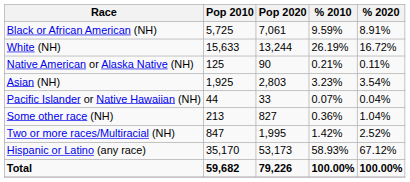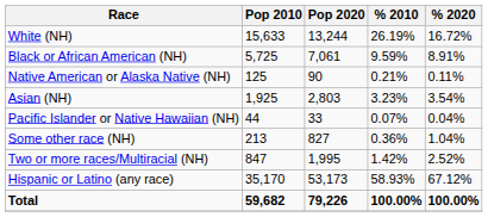 <table class="wikitable">
 <tr>
 <th>Race</th>
 <th>Pop 2010</th>
 <th>Pop 2020</th>
 <th>% 2010</th>
 <th>% 2020</th>
 </tr>
 <tr>
+<td><a href='#'>White</a> (NH)</td>
+<td>15,633</td>
+<td>13,244</td>
+<td>26.19%</td>
+<td>16.72%</td>
+</tr>
+<tr>
 <td><a href='#'>Black or African American</a> (NH)</td>
 <td>5,725</td>
 <td>7,061</td>
 <td>9.59%</td>
 <td>8.91%</td>
-</tr>
-<tr>
-<td><a href='#'>White</a> (NH)</td>
-<td>15,633</td>
-<td>13,244</td>
-<td>26.19%</td>
-<td>16.72%</td>
 </tr>
 <tr>
 <td><a href='#'>Native American</a> or <a href='#'>Alaska Native</a> (NH)</td>
 <td>125</td>
 <td>90</td>
 <td>0.21%</td>
 <td>0.11%</td>
 </tr>
 <tr>
 <td><a href='#'>Asian</a> (NH)</td>
 <td>1,925</td>
 <td>2,803</td>
 <td>3.23%</td>
 <td>3.54%</td>
 </tr>
 <tr>
 <td><a href='#'>Pacific Islander</a> or <a href='#'>Native Hawaiian</a> (NH)</td>
 <td>44</td>
 <td>33</td>
 <td>0.07%</td>
 <td>0.04%</td>
 </tr>
 <tr>
 <td><a href='#'>Some other race</a> (NH)</td>
 <td>213</td>
 <td>827</td>
 <td>0.36%</td>
 <td>1.04%</td>
 </tr>
 <tr>
 <td><a href='#'>Two or more races/Multiracial</a> (NH)</td>
 <td>847</td>
 <td>1,995</td>
 <td>1.42%</td>
 <td>2.52%</td>
 </tr>
 <tr>
 <td><a href='#'>Hispanic or Latino</a> (any race)</td>
 <td>35,170</td>
 <td>53,173</td>
 <td>58.93%</td>
 <td>67.12%</td>
 </tr>
 <tr>
 <td><strong>Total</strong></td>
 <td><strong>59,682</strong></td>
 <td><strong>79,226</strong></td>
 <td><strong>100.00%</strong></td>
 <td><strong>100.00%</strong></td>
 </tr>
 <tr>
 </tr>
 </table>
